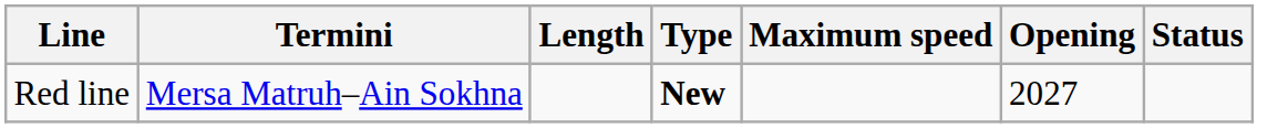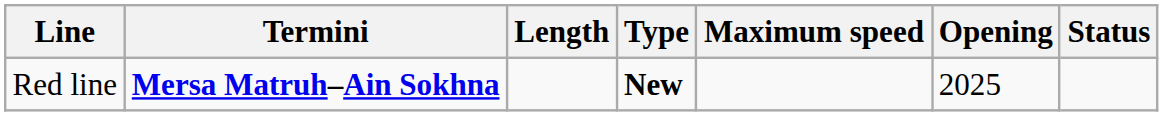 <table class="wikitable static-row-numbers static-row-header-hash" style="font-size:small;">
 <tr>
 <th>Line</th>
 <th>Termini</th>
 <th data-sort-type="number">Length</th>
 <th>Type</th>
 <th>Maximum speed</th>
 <th>Opening</th>
 <th>Status</th>
 </tr>
 <tr>
 <td>Red line</td>
-<td><a href='#'>Mersa Matruh</a>–<a href='#'>Ain Sokhna</a></td>
+<td><strong><a href='#'>Mersa Matruh</a>–<a href='#'>Ain Sokhna</a></strong></td>
 <td></td>
 <td><strong>New</strong></td>
 <td></td>
-<td>2027</td>
+<td>2025</td>
 <td></td>
 </tr>
 </table>
